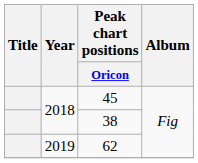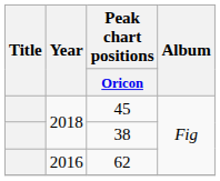 <table class="wikitable plainrowheaders" style="text-align:center;">
 <tr>
 <th scope="col" rowspan="2">Title</th>
 <th scope="col" rowspan="2">Year</th>
 <th scope="col" colspan="1">Peak <br> chart <br> positions</th>
 <th scope="col" rowspan="2">Album</th>
 </tr>
 <tr>
 <th scope="col" colspan="1"><small><a href='#'>Oricon</a></small></th>
 </tr>
 <tr>
 <th scope="row"><em></em></th>
 <td rowspan="2">2018</td>
 <td>45</td>
 <td rowspan="3"><em>Fig</em></td>
 </tr>
 <tr>
 <th scope="row"></th>
 <td>38</td>
 </tr>
 <tr>
 <th scope="row"></th>
-<td>2019</td>
+<td>2016</td>
 <td>62</td>
 </tr>
 <tr>
 </tr>
 </table>
